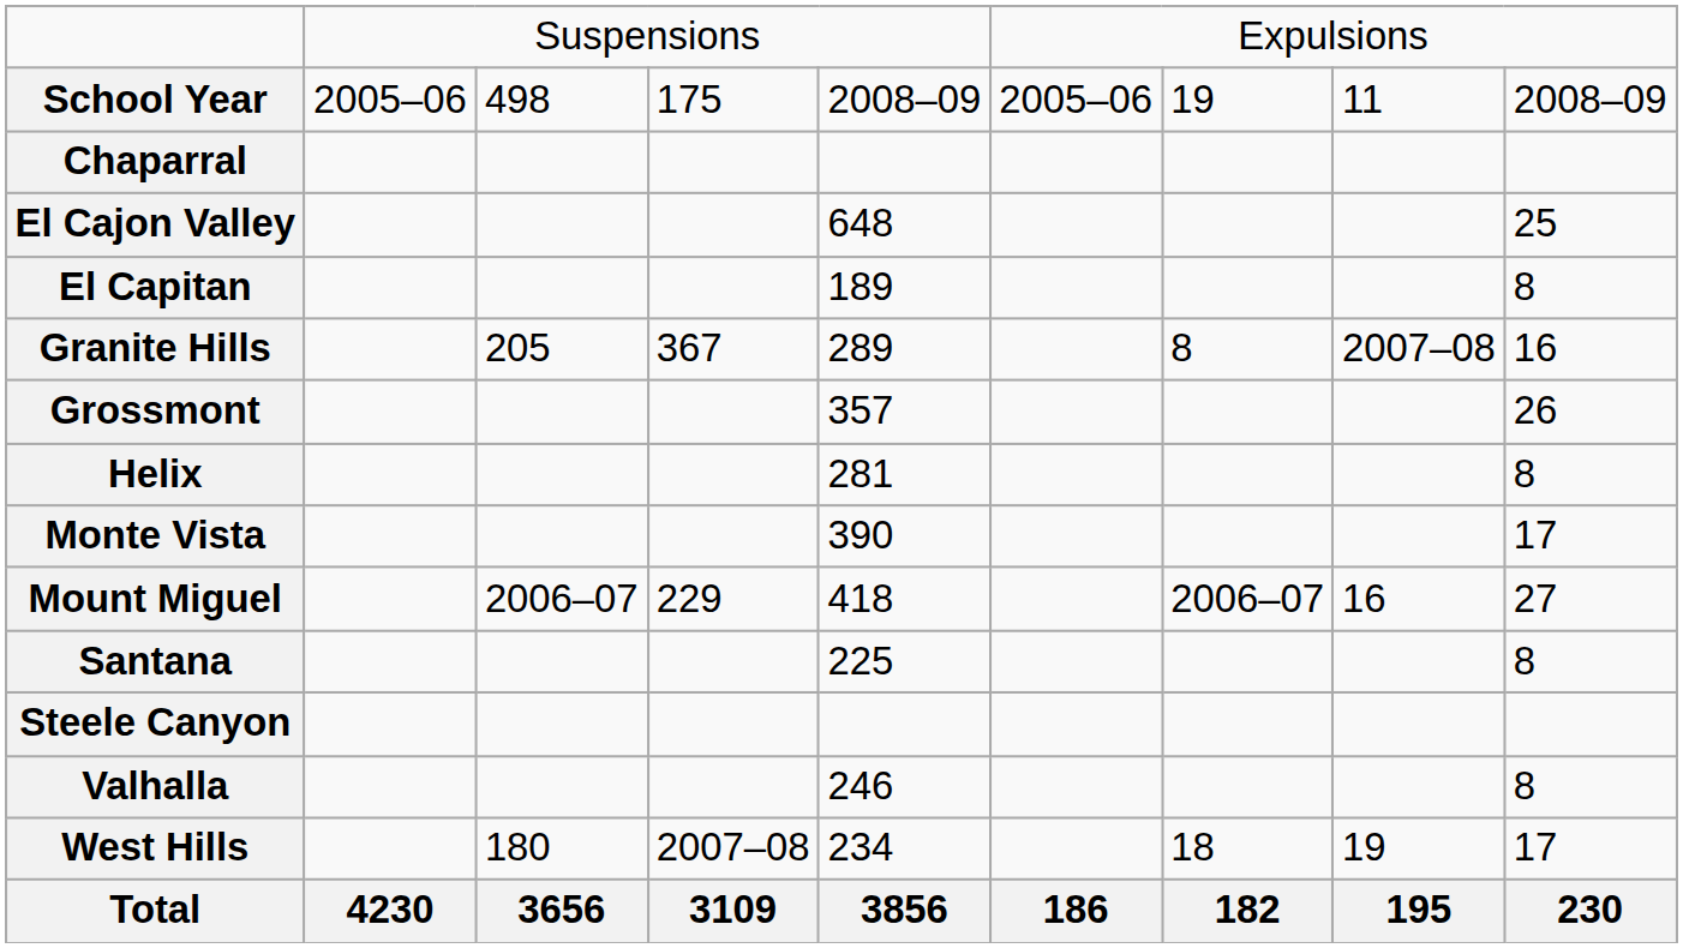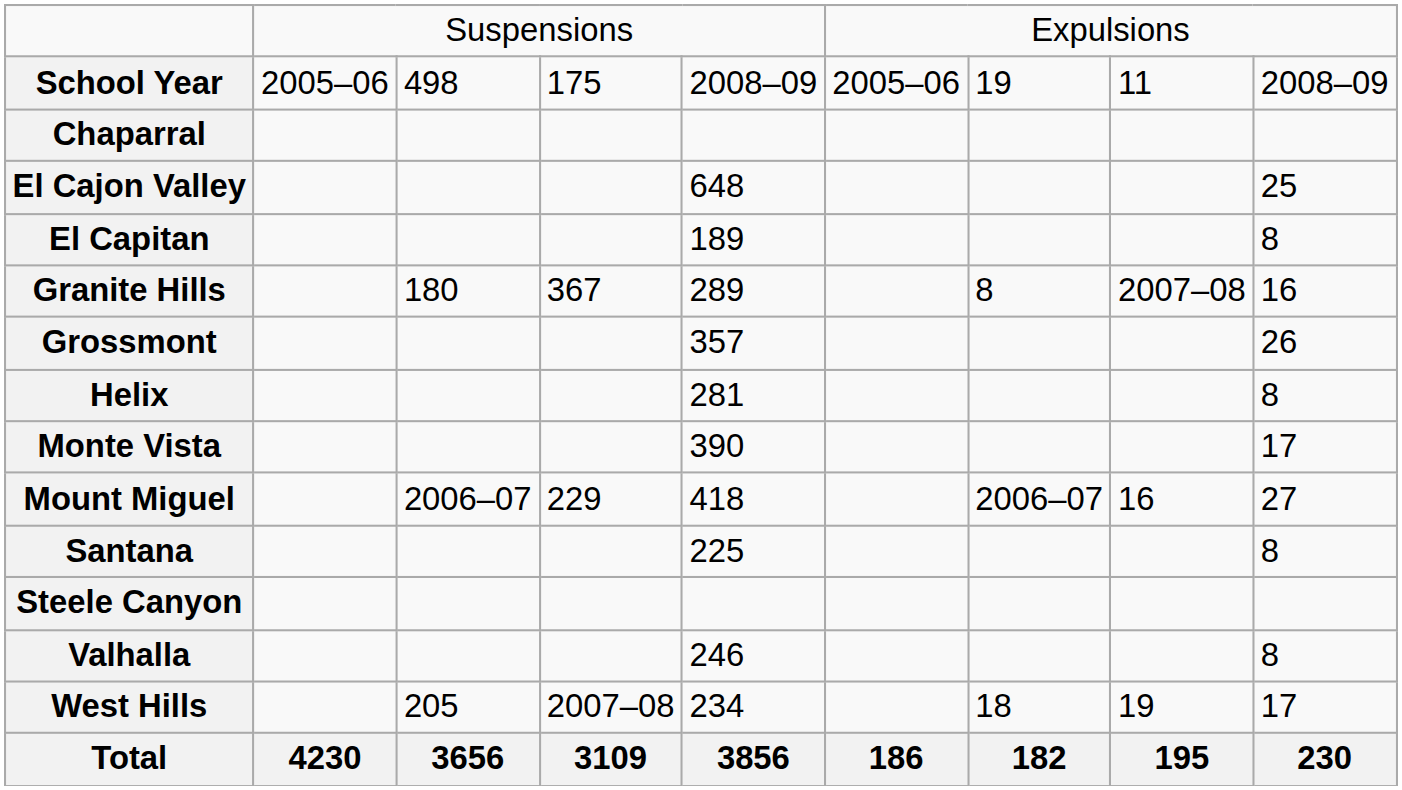 <table class="wikitable" align="center;">
 <tr>
 <td></td>
 <td align="center" colspan="4;">Suspensions</td>
 <td align="center" colspan="4;">Expulsions</td>
 </tr>
 <tr>
 <th>School Year</th>
 <td>2005–06</td>
 <td>498</td>
 <td>175</td>
 <td>2008–09</td>
 <td>2005–06</td>
 <td>19</td>
 <td>11</td>
 <td>2008–09</td>
 </tr>
 <tr>
 <th>Chaparral</th>
 <td></td>
 <td></td>
 <td></td>
 <td></td>
 <td></td>
 <td></td>
 <td></td>
 <td></td>
 </tr>
 <tr>
 <th>El Cajon Valley</th>
 <td></td>
 <td></td>
 <td></td>
 <td>648</td>
 <td></td>
 <td></td>
 <td></td>
 <td>25</td>
 </tr>
 <tr>
 <th>El Capitan</th>
 <td></td>
 <td></td>
 <td></td>
 <td>189</td>
 <td></td>
 <td></td>
 <td></td>
 <td>8</td>
 </tr>
 <tr>
 <th>Granite Hills</th>
 <td></td>
-<td>205</td>
+<td>180</td>
 <td>367</td>
 <td>289</td>
 <td></td>
 <td>8</td>
 <td>2007–08</td>
 <td>16</td>
 </tr>
 <tr>
 <th>Grossmont</th>
 <td></td>
 <td></td>
 <td></td>
 <td>357</td>
 <td></td>
 <td></td>
 <td></td>
 <td>26</td>
 </tr>
 <tr>
 <th>Helix</th>
 <td></td>
 <td></td>
 <td></td>
 <td>281</td>
 <td></td>
 <td></td>
 <td></td>
 <td>8</td>
 </tr>
 <tr>
 <th>Monte Vista</th>
 <td></td>
 <td></td>
 <td></td>
 <td>390</td>
 <td></td>
 <td></td>
 <td></td>
 <td>17</td>
 </tr>
 <tr>
 <th>Mount Miguel</th>
 <td></td>
 <td>2006–07</td>
 <td>229</td>
 <td>418</td>
 <td></td>
 <td>2006–07</td>
 <td>16</td>
 <td>27</td>
 </tr>
 <tr>
 <th>Santana</th>
 <td></td>
 <td></td>
 <td></td>
 <td>225</td>
 <td></td>
 <td></td>
 <td></td>
 <td>8</td>
 </tr>
 <tr>
 <th>Steele Canyon</th>
 <td></td>
 <td></td>
 <td></td>
 <td></td>
 <td></td>
 <td></td>
 <td></td>
 <td></td>
 </tr>
 <tr>
 <th>Valhalla</th>
 <td></td>
 <td></td>
 <td></td>
 <td>246</td>
 <td></td>
 <td></td>
 <td></td>
 <td>8</td>
 </tr>
 <tr>
 <th>West Hills</th>
 <td></td>
-<td>180</td>
+<td>205</td>
 <td>2007–08</td>
 <td>234</td>
 <td></td>
 <td>18</td>
 <td>19</td>
 <td>17</td>
 </tr>
 <tr class="sortbottom">
 <th>Total</th>
 <th>4230</th>
 <th>3656</th>
 <th>3109</th>
 <th>3856</th>
 <th>186</th>
 <th>182</th>
 <th>195</th>
 <th>230</th>
 </tr>
 </table>
